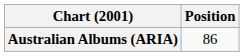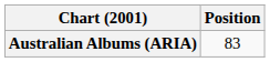 <table class="wikitable plainrowheaders">
 <tr>
 <th align="left">Chart (2001)</th>
 <th align="left">Position</th>
 </tr>
 <tr>
 <th scope="row">Australian Albums (ARIA)</th>
-<td align="center">86</td>
+<td align="center">83</td>
 </tr>
 </table>
